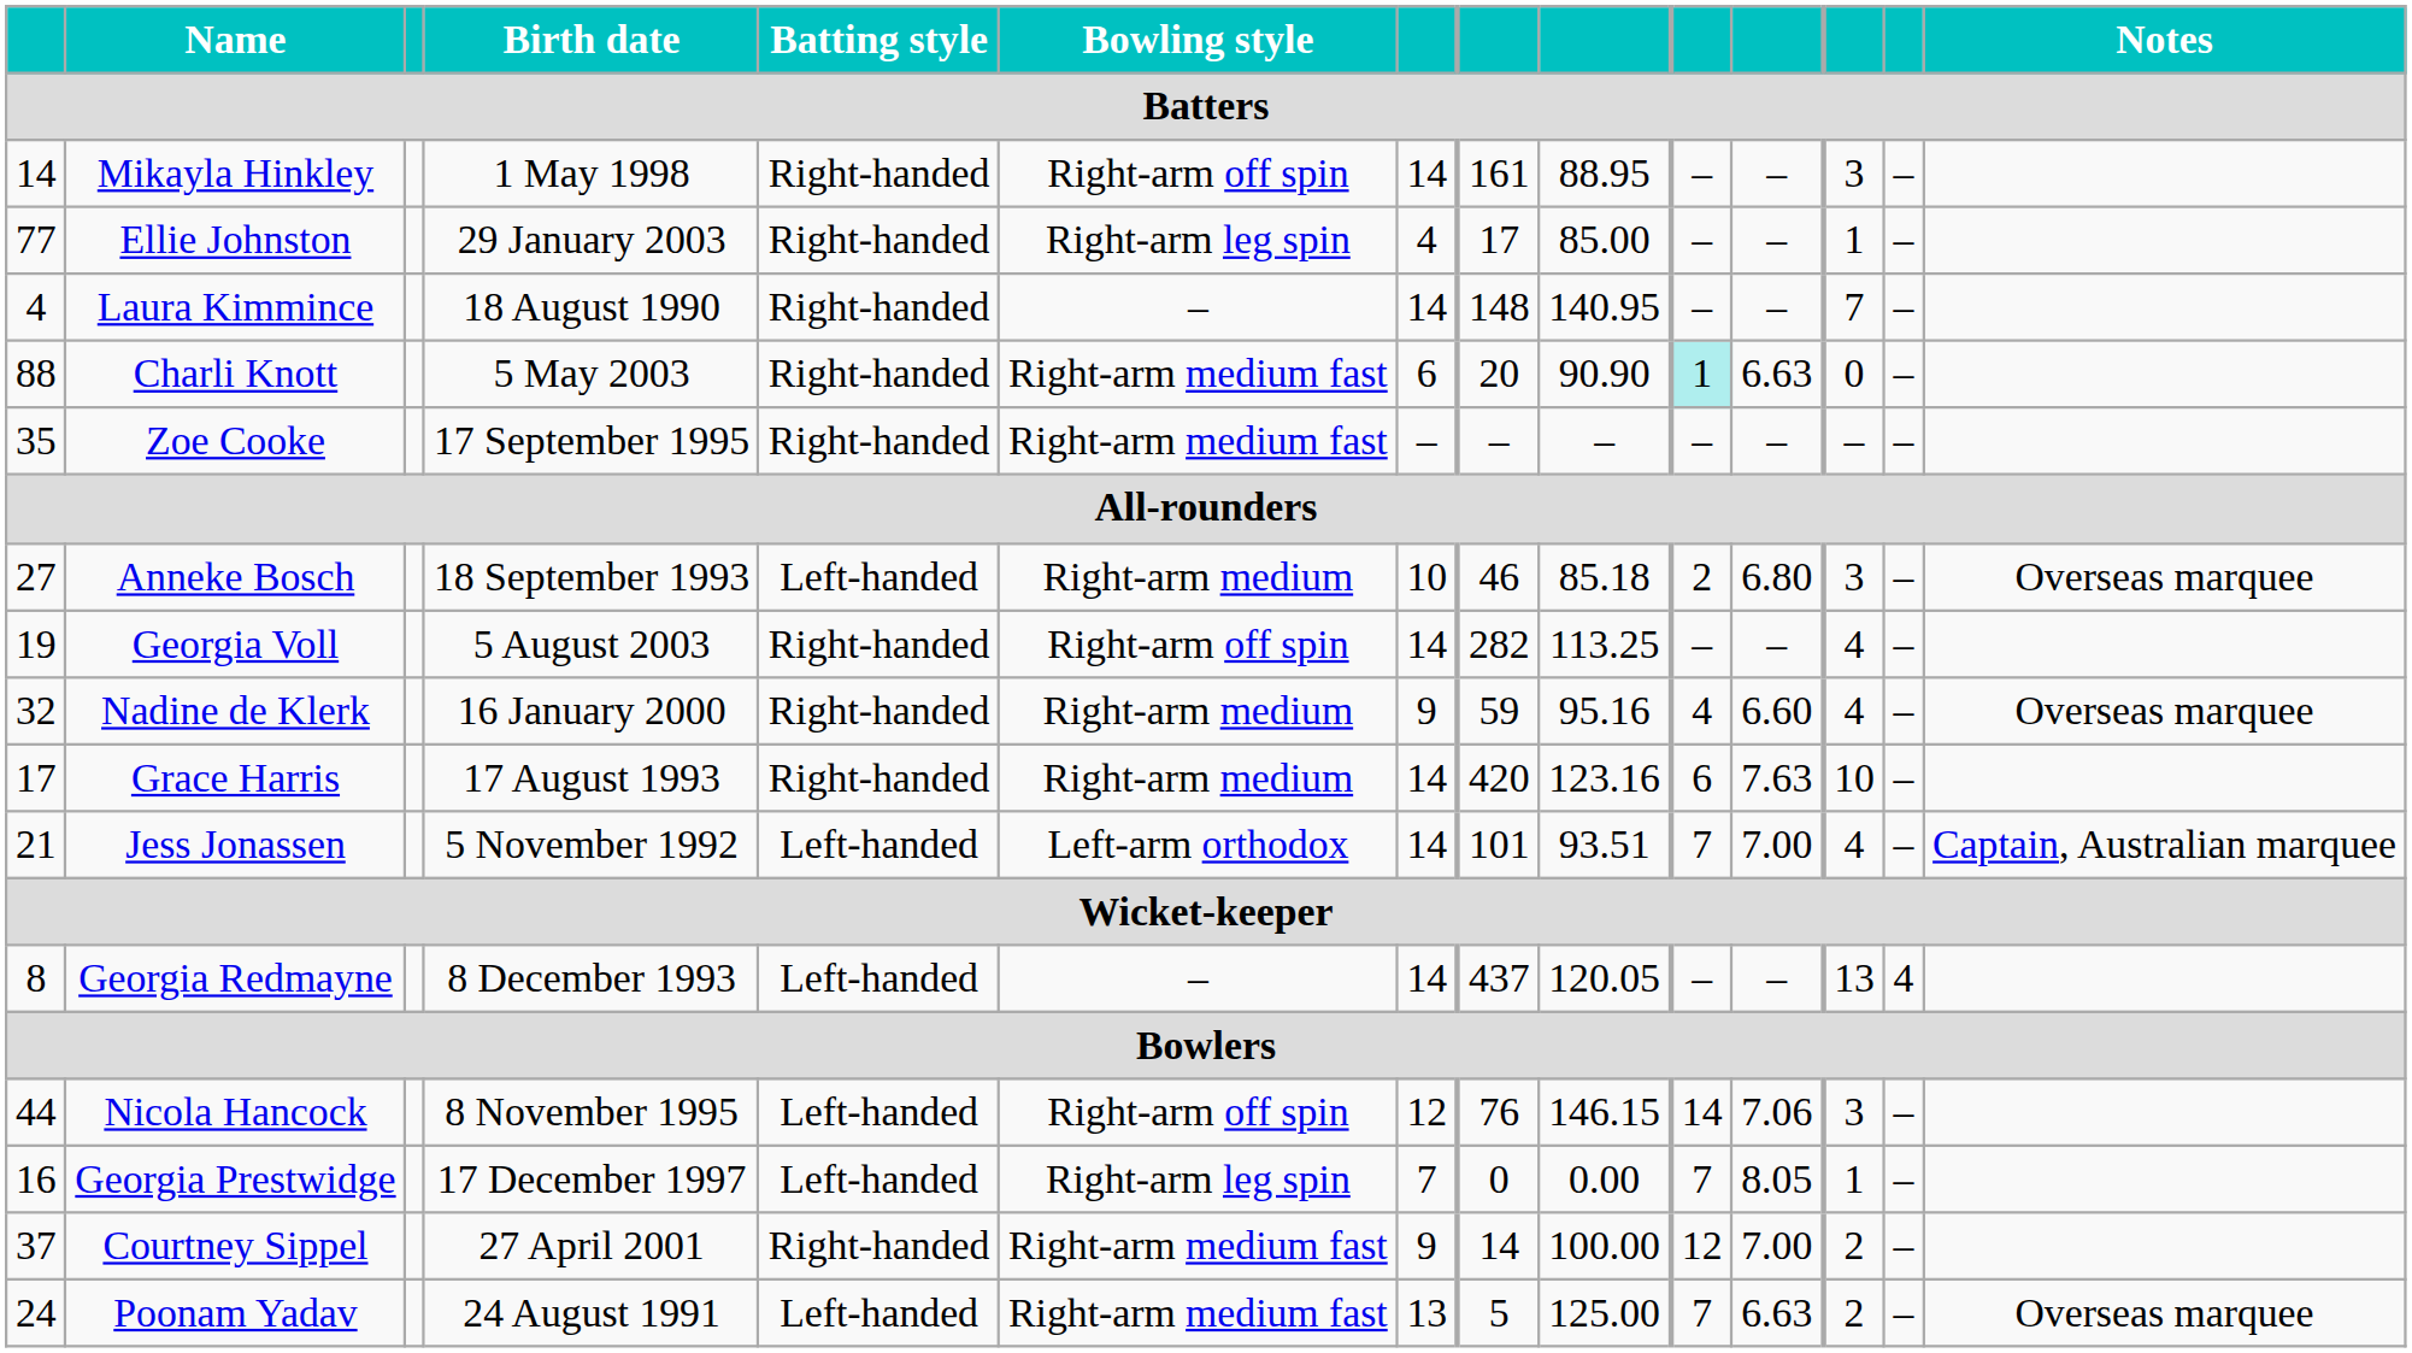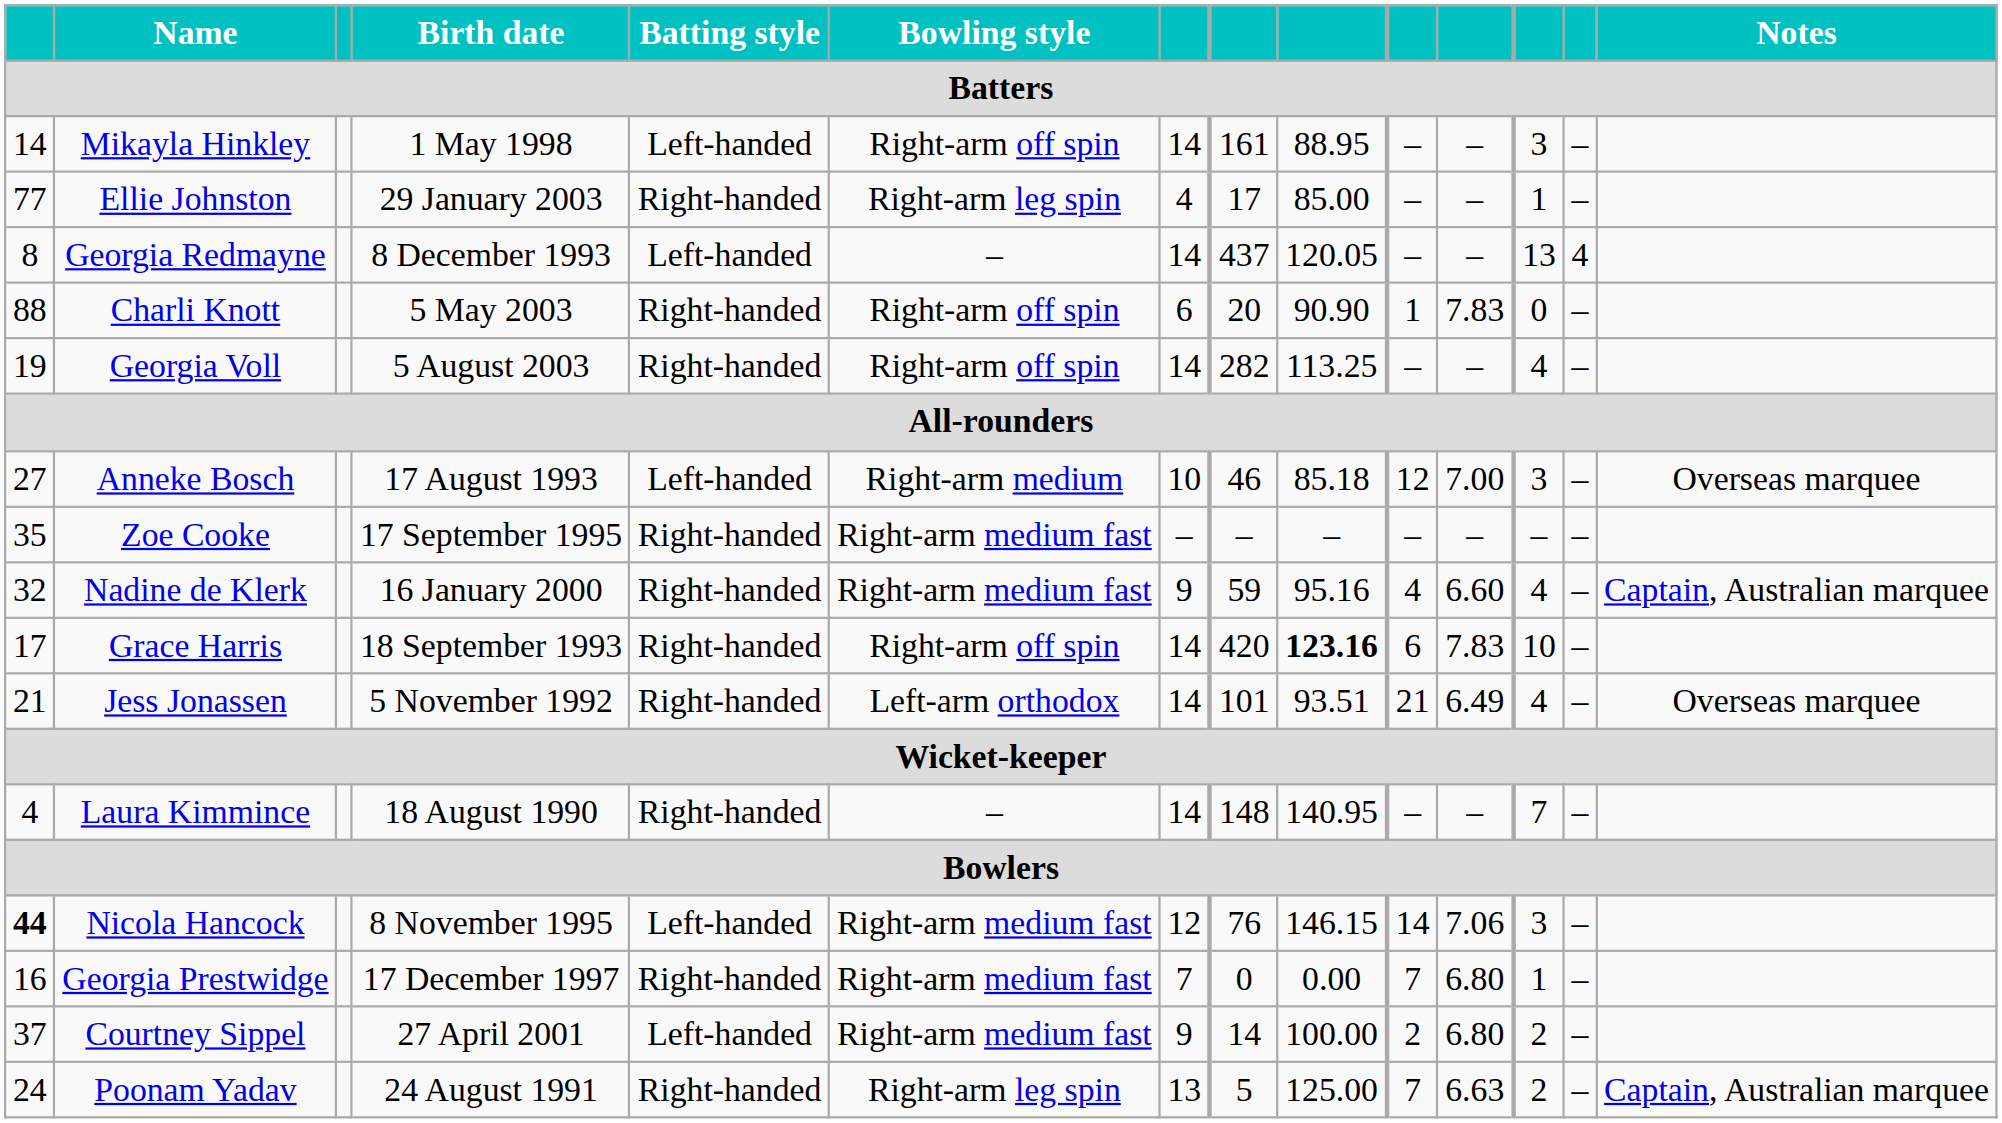 <table class="wikitable" style="font-size:95%;">
 <tr>
 <th style="background:#00C1C1; color:white"></th>
 <th style="background:#00C1C1; color:white">Name</th>
 <th style="background:#00C1C1; color:white"></th>
 <th style="background:#00C1C1; color:white">Birth date</th>
 <th style="background:#00C1C1; color:white">Batting style</th>
 <th style="background:#00C1C1; color:white">Bowling style</th>
 <th style="background:#00C1C1; color:white;"></th>
 <th style="background:#00C1C1; color:white; border-left-width: 2px;"></th>
 <th style="background:#00C1C1; color:white;"></th>
 <th style="background:#00C1C1; color:white; border-left-width: 2px;"></th>
 <th style="background:#00C1C1; color:white;"></th>
 <th style="background:#00C1C1; color:white; border-left-width: 2px;"></th>
 <th style="background:#00C1C1; color:white;"></th>
 <th style="background:#00C1C1; color:white">Notes</th>
 </tr>
 <tr>
 <th colspan="14" style="background: #DCDCDC" align="center">Batters</th>
 </tr>
 <tr align="center">
 <td>14</td>
 <td><a href='#'>Mikayla Hinkley</a></td>
 <td></td>
 <td>1 May 1998</td>
-<td>Right-handed</td>
+<td>Left-handed</td>
 <td>Right-arm <a href='#'>off spin</a></td>
 <td>14</td>
 <td style="border-left-width: 2px">161</td>
 <td>88.95</td>
 <td style="border-left-width: 2px">–</td>
 <td>–</td>
 <td style="border-left-width: 2px">3</td>
 <td>–</td>
 <td></td>
 </tr>
 <tr align="center">
 <td>77</td>
 <td><a href='#'>Ellie Johnston</a></td>
 <td></td>
 <td>29 January 2003</td>
 <td>Right-handed</td>
 <td>Right-arm <a href='#'>leg spin</a></td>
 <td>4</td>
 <td style="border-left-width: 2px">17</td>
 <td>85.00</td>
 <td style="border-left-width: 2px">–</td>
 <td>–</td>
 <td style="border-left-width: 2px">1</td>
 <td>–</td>
 <td></td>
 </tr>
 <tr align="center">
-<td>4</td>
-<td><a href='#'>Laura Kimmince</a></td>
+<td>8</td>
+<td><a href='#'>Georgia Redmayne</a></td>
 <td></td>
-<td>18 August 1990</td>
-<td>Right-handed</td>
+<td>8 December 1993</td>
+<td>Left-handed</td>
 <td>–</td>
 <td>14</td>
-<td style="border-left-width: 2px">148</td>
-<td>140.95</td>
+<td style="border-left-width: 2px">437</td>
+<td>120.05</td>
 <td style="border-left-width: 2px">–</td>
 <td>–</td>
-<td style="border-left-width: 2px">7</td>
-<td>–</td>
+<td style="border-left-width: 2px">13</td>
+<td>4</td>
 <td></td>
 </tr>
 <tr align="center">
 <td>88</td>
 <td><a href='#'>Charli Knott</a></td>
 <td></td>
 <td>5 May 2003</td>
 <td>Right-handed</td>
-<td>Right-arm <a href='#'>medium fast</a></td>
+<td>Right-arm <a href='#'>off spin</a></td>
 <td>6</td>
 <td style="border-left-width: 2px">20</td>
 <td>90.90</td>
-<td style="background: paleturquoise; border-left-width: 2px">1</td>
-<td>6.63</td>
+<td style="border-left-width: 2px">1</td>
+<td>7.83</td>
 <td style="border-left-width: 2px">0</td>
 <td>–</td>
 <td></td>
+</tr>
+<tr align="center">
+<td>19</td>
+<td><a href='#'>Georgia Voll</a></td>
+<td></td>
+<td>5 August 2003</td>
+<td>Right-handed</td>
+<td>Right-arm <a href='#'>off spin</a></td>
+<td>14</td>
+<td style="border-left-width: 2px">282</td>
+<td>113.25</td>
+<td style="border-left-width: 2px">–</td>
+<td>–</td>
+<td style="border-left-width: 2px">4</td>
+<td>–</td>
+<td></td>
+</tr>
+<tr>
+<th colspan="14" style="background: #DCDCDC" align="center">All-rounders</th>
+</tr>
+<tr align="center">
+<td>27</td>
+<td><a href='#'>Anneke Bosch</a></td>
+<td></td>
+<td>17 August 1993</td>
+<td>Left-handed</td>
+<td>Right-arm <a href='#'>medium</a></td>
+<td>10</td>
+<td style="border-left-width: 2px">46</td>
+<td>85.18</td>
+<td style="border-left-width: 2px">12</td>
+<td>7.00</td>
+<td style="border-left-width: 2px">3</td>
+<td>–</td>
+<td>Overseas marquee</td>
 </tr>
 <tr align="center">
 <td>35</td>
 <td><a href='#'>Zoe Cooke</a></td>
 <td></td>
 <td>17 September 1995</td>
 <td>Right-handed</td>
 <td>Right-arm <a href='#'>medium fast</a></td>
 <td>–</td>
 <td style="border-left-width: 2px">–</td>
 <td>–</td>
 <td style="border-left-width: 2px">–</td>
 <td>–</td>
 <td style="border-left-width: 2px">–</td>
 <td>–</td>
 <td></td>
 </tr>
-<tr>
-<th colspan="14" style="background: #DCDCDC" align="center">All-rounders</th>
-</tr>
-<tr align="center">
-<td>27</td>
-<td><a href='#'>Anneke Bosch</a></td>
-<td></td>
-<td>18 September 1993</td>
-<td>Left-handed</td>
-<td>Right-arm <a href='#'>medium</a></td>
-<td>10</td>
-<td style="border-left-width: 2px">46</td>
-<td>85.18</td>
-<td style="border-left-width: 2px">2</td>
-<td>6.80</td>
-<td style="border-left-width: 2px">3</td>
-<td>–</td>
-<td>Overseas marquee</td>
-</tr>
-<tr align="center">
-<td>19</td>
-<td><a href='#'>Georgia Voll</a></td>
-<td></td>
-<td>5 August 2003</td>
-<td>Right-handed</td>
-<td>Right-arm <a href='#'>off spin</a></td>
-<td>14</td>
-<td style="border-left-width: 2px">282</td>
-<td>113.25</td>
-<td style="border-left-width: 2px">–</td>
-<td>–</td>
-<td style="border-left-width: 2px">4</td>
-<td>–</td>
-<td></td>
-</tr>
 <tr align="center">
 <td>32</td>
 <td><a href='#'>Nadine de Klerk</a></td>
 <td></td>
 <td>16 January 2000</td>
 <td>Right-handed</td>
-<td>Right-arm <a href='#'>medium</a></td>
+<td>Right-arm <a href='#'>medium fast</a></td>
 <td>9</td>
 <td style="border-left-width: 2px">59</td>
 <td>95.16</td>
 <td style="border-left-width: 2px">4</td>
 <td>6.60</td>
 <td style="border-left-width: 2px">4</td>
 <td>–</td>
-<td>Overseas marquee</td>
+<td><a href='#'>Captain</a>, Australian marquee</td>
 </tr>
 <tr align="center">
 <td>17</td>
 <td><a href='#'>Grace Harris</a></td>
 <td></td>
-<td>17 August 1993</td>
+<td>18 September 1993</td>
 <td>Right-handed</td>
-<td>Right-arm <a href='#'>medium</a></td>
+<td>Right-arm <a href='#'>off spin</a></td>
 <td>14</td>
 <td style="border-left-width: 2px">420</td>
-<td>123.16</td>
+<td><strong>123.16</strong></td>
 <td style="border-left-width: 2px">6</td>
-<td>7.63</td>
+<td>7.83</td>
 <td style="border-left-width: 2px">10</td>
 <td>–</td>
 <td></td>
 </tr>
 <tr align="center">
 <td>21</td>
 <td><a href='#'>Jess Jonassen</a></td>
 <td></td>
 <td>5 November 1992</td>
-<td>Left-handed</td>
+<td>Right-handed</td>
 <td>Left-arm <a href='#'>orthodox</a></td>
 <td>14</td>
 <td style="border-left-width: 2px">101</td>
 <td>93.51</td>
-<td style="border-left-width: 2px">7</td>
-<td>7.00</td>
+<td style="border-left-width: 2px">21</td>
+<td>6.49</td>
 <td style="border-left-width: 2px">4</td>
 <td>–</td>
-<td><a href='#'>Captain</a>, Australian marquee</td>
+<td>Overseas marquee</td>
 </tr>
 <tr>
 <th colspan="14" style="background: #DCDCDC" align="center">Wicket-keeper</th>
 </tr>
 <tr align="center">
-<td>8</td>
-<td><a href='#'>Georgia Redmayne</a></td>
+<td>4</td>
+<td><a href='#'>Laura Kimmince</a></td>
 <td></td>
-<td>8 December 1993</td>
-<td>Left-handed</td>
+<td>18 August 1990</td>
+<td>Right-handed</td>
 <td>–</td>
 <td>14</td>
-<td style="border-left-width: 2px">437</td>
-<td>120.05</td>
+<td style="border-left-width: 2px">148</td>
+<td>140.95</td>
 <td style="border-left-width: 2px">–</td>
 <td>–</td>
-<td style="border-left-width: 2px">13</td>
-<td>4</td>
+<td style="border-left-width: 2px">7</td>
+<td>–</td>
 <td></td>
 </tr>
 <tr>
 <th colspan="14" style="background: #DCDCDC" align="center">Bowlers</th>
 </tr>
 <tr align="center">
-<td>44</td>
+<td><strong>44</strong></td>
 <td><a href='#'>Nicola Hancock</a></td>
 <td></td>
 <td>8 November 1995</td>
 <td>Left-handed</td>
-<td>Right-arm <a href='#'>off spin</a></td>
+<td>Right-arm <a href='#'>medium fast</a></td>
 <td>12</td>
 <td style="border-left-width: 2px">76</td>
 <td>146.15</td>
 <td style="border-left-width: 2px">14</td>
 <td>7.06</td>
 <td style="border-left-width: 2px">3</td>
 <td>–</td>
 <td></td>
 </tr>
 <tr align="center">
 <td>16</td>
 <td><a href='#'>Georgia Prestwidge</a></td>
 <td></td>
 <td>17 December 1997</td>
-<td>Left-handed</td>
-<td>Right-arm <a href='#'>leg spin</a></td>
+<td>Right-handed</td>
+<td>Right-arm <a href='#'>medium fast</a></td>
 <td>7</td>
 <td style="border-left-width: 2px">0</td>
 <td>0.00</td>
 <td style="border-left-width: 2px">7</td>
-<td>8.05</td>
+<td>6.80</td>
 <td style="border-left-width: 2px">1</td>
 <td>–</td>
 <td></td>
 </tr>
 <tr align="center">
 <td>37</td>
 <td><a href='#'>Courtney Sippel</a></td>
 <td></td>
 <td>27 April 2001</td>
-<td>Right-handed</td>
+<td>Left-handed</td>
 <td>Right-arm <a href='#'>medium fast</a></td>
 <td>9</td>
 <td style="border-left-width: 2px">14</td>
 <td>100.00</td>
-<td style="border-left-width: 2px">12</td>
-<td>7.00</td>
+<td style="border-left-width: 2px">2</td>
+<td>6.80</td>
 <td style="border-left-width: 2px">2</td>
 <td>–</td>
 <td></td>
 </tr>
 <tr align="center">
 <td>24</td>
 <td><a href='#'>Poonam Yadav</a></td>
 <td></td>
 <td>24 August 1991</td>
-<td>Left-handed</td>
-<td>Right-arm <a href='#'>medium fast</a></td>
+<td>Right-handed</td>
+<td>Right-arm <a href='#'>leg spin</a></td>
 <td>13</td>
 <td style="border-left-width: 2px">5</td>
 <td>125.00</td>
 <td style="border-left-width: 2px">7</td>
 <td>6.63</td>
 <td style="border-left-width: 2px">2</td>
 <td>–</td>
-<td>Overseas marquee</td>
+<td><a href='#'>Captain</a>, Australian marquee</td>
 </tr>
 </table>
